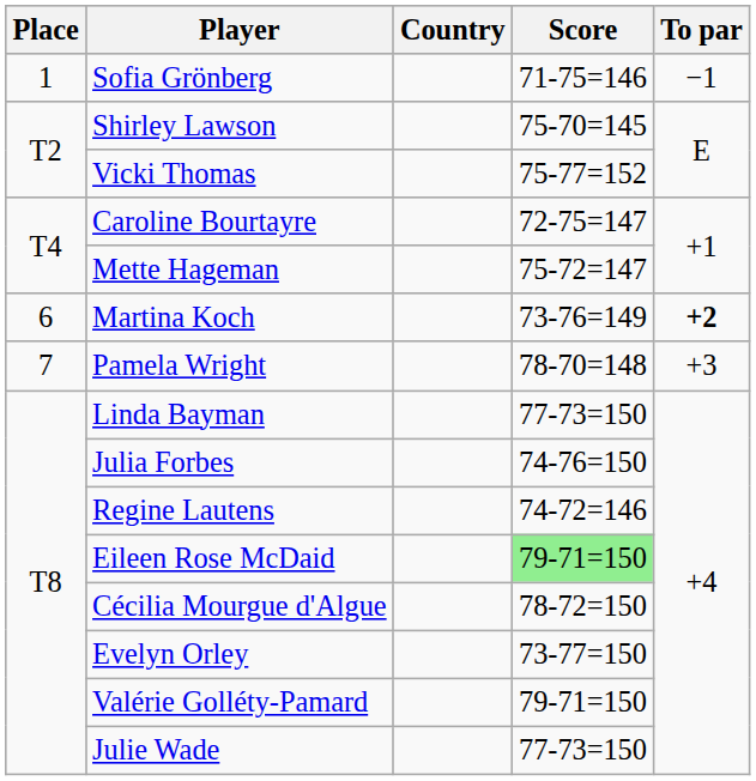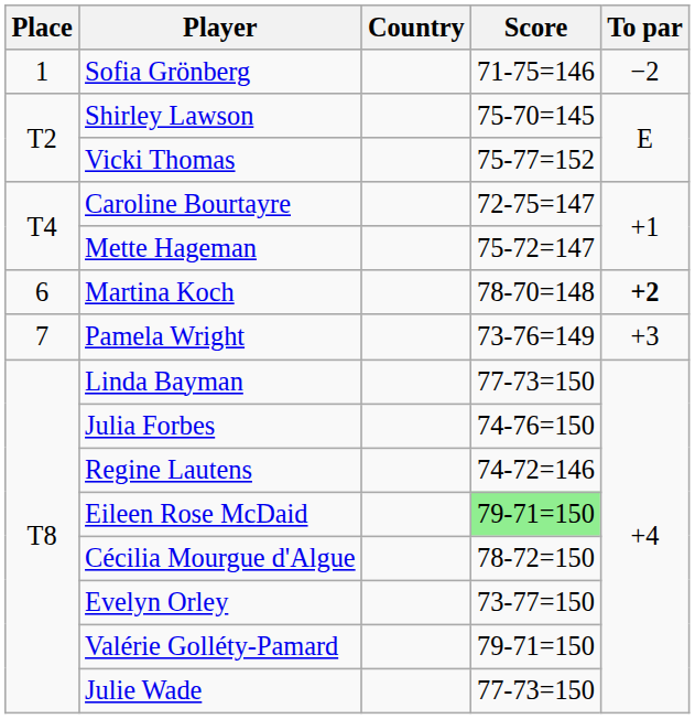 <table class="wikitable" style="font-size:95%;">
 <tr>
 <th>Place</th>
 <th>Player</th>
 <th>Country</th>
 <th>Score</th>
 <th>To par</th>
 </tr>
 <tr>
 <td align=center>1</td>
 <td><a href='#'>Sofia Grönberg</a></td>
 <td></td>
 <td align=center>71-75=146</td>
-<td align=center>−1</td>
+<td align=center>−2</td>
 </tr>
 <tr>
 <td rowspan="2" align="center">T2</td>
 <td><a href='#'>Shirley Lawson</a></td>
 <td></td>
 <td align=center>75-70=145</td>
 <td rowspan="2" align=center>E</td>
 </tr>
 <tr>
 <td><a href='#'>Vicki Thomas</a></td>
 <td></td>
 <td align=center>75-77=152</td>
 </tr>
 <tr>
 <td rowspan="2" align=center>T4</td>
 <td><a href='#'>Caroline Bourtayre</a></td>
 <td></td>
 <td align=center>72-75=147</td>
 <td rowspan="2" align=center>+1</td>
 </tr>
 <tr>
 <td><a href='#'>Mette Hageman</a></td>
 <td></td>
 <td align=center>75-72=147</td>
 </tr>
 <tr>
 <td align=center>6</td>
 <td><a href='#'>Martina Koch</a></td>
 <td></td>
-<td align=center>73-76=149</td>
+<td align=center>78-70=148</td>
 <td align=center><strong>+2</strong></td>
 </tr>
 <tr>
 <td align=center>7</td>
 <td><a href='#'>Pamela Wright</a></td>
 <td></td>
-<td align=center>78-70=148</td>
+<td align=center>73-76=149</td>
 <td align=center>+3</td>
 </tr>
 <tr>
 <td rowspan="8" align=center>T8</td>
 <td><a href='#'>Linda Bayman</a></td>
 <td></td>
 <td align=center>77-73=150</td>
 <td rowspan="8" align=center>+4</td>
 </tr>
 <tr>
 <td><a href='#'>Julia Forbes</a></td>
 <td></td>
 <td align=center>74-76=150</td>
 </tr>
 <tr>
 <td><a href='#'>Regine Lautens</a></td>
 <td></td>
 <td align=center>74-72=146</td>
 </tr>
 <tr>
 <td><a href='#'>Eileen Rose McDaid</a></td>
 <td></td>
 <td align=center style="background: lightgreen;">79-71=150</td>
 </tr>
 <tr>
 <td><a href='#'>Cécilia Mourgue d'Algue</a></td>
 <td></td>
 <td align=center>78-72=150</td>
 </tr>
 <tr>
 <td><a href='#'>Evelyn Orley</a></td>
 <td></td>
 <td align=center>73-77=150</td>
 </tr>
 <tr>
 <td><a href='#'>Valérie Golléty-Pamard</a></td>
 <td></td>
 <td align=center>79-71=150</td>
 </tr>
 <tr>
 <td><a href='#'>Julie Wade</a></td>
 <td></td>
 <td align=center>77-73=150</td>
 </tr>
 </table>
